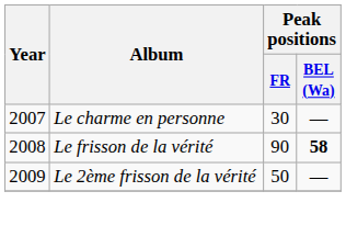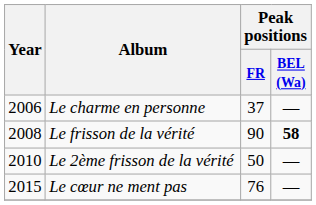 <table class="wikitable">
 <tr>
 <th align="center" rowspan="2" width="10">Year</th>
 <th align="center" rowspan="2" width="180">Album</th>
 <th align="center" colspan="2" width="20">Peak positions</th>
 </tr>
 <tr>
 <th width="20"><small><a href='#'>FR</a><br></small></th>
 <th width="20"><small><a href='#'>BEL <br>(Wa)</a><br></small></th>
 </tr>
 <tr>
-<td>2007</td>
+<td>2006</td>
 <td><em>Le charme en personne</em></td>
-<td style="text-align:center;">30</td>
+<td style="text-align:center;">37</td>
 <td style="text-align:center;">—</td>
 </tr>
 <tr>
 <td>2008</td>
 <td><em>Le frisson de la vérité</em></td>
 <td style="text-align:center;">90</td>
 <td style="text-align:center;"><strong>58</strong></td>
 </tr>
 <tr>
-<td>2009</td>
+<td>2010</td>
 <td><em>Le 2ème frisson de la vérité</em></td>
 <td style="text-align:center;">50</td>
 <td style="text-align:center;">—</td>
 </tr>
 <tr>
+<td>2015</td>
+<td><em>Le cœur ne ment pas</em></td>
+<td style="text-align:center;">76</td>
+<td style="text-align:center;">—</td>
+</tr>
+<tr>
 </tr>
 </table>
